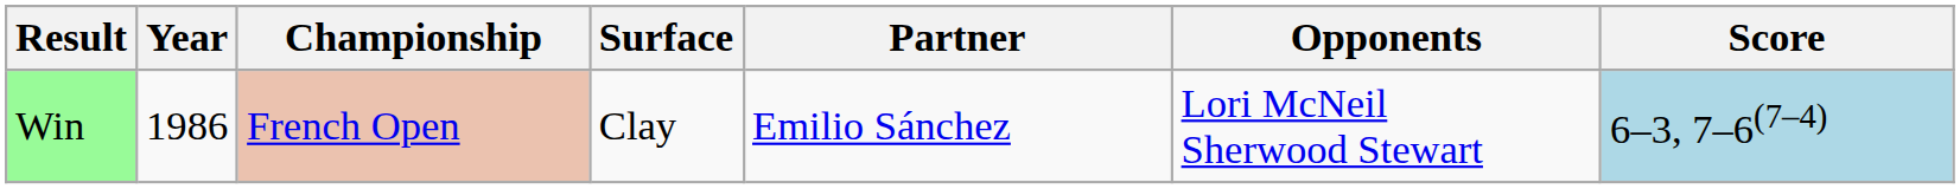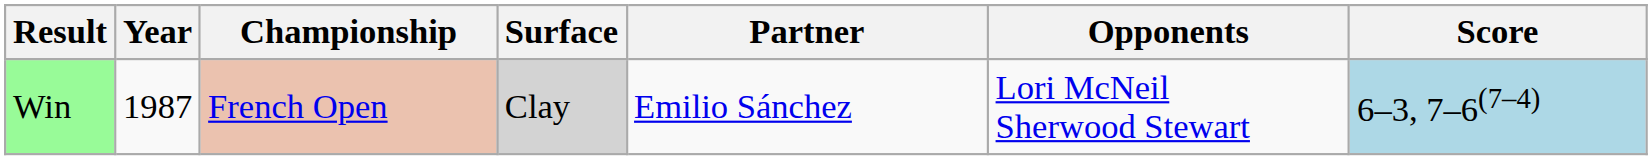 <table class="sortable wikitable">
 <tr>
 <th>Result</th>
 <th>Year</th>
 <th style="width:130px">Championship</th>
 <th>Surface</th>
 <th style="width:160px">Partner</th>
 <th style="width:160px">Opponents</th>
 <th style="width:130px" class="unsortable">Score</th>
 </tr>
 <tr>
 <td style="background:#98fb98;">Win</td>
-<td>1986</td>
+<td>1987</td>
 <td style="background:#ebc2af;"><a href='#'>French Open</a></td>
-<td>Clay</td>
+<td style="background: lightgrey;">Clay</td>
 <td> <a href='#'>Emilio Sánchez</a></td>
 <td> <a href='#'>Lori McNeil</a><br> <a href='#'>Sherwood Stewart</a></td>
 <td style="background: lightblue;">6–3, 7–6<sup>(7–4)</sup></td>
 </tr>
 </table>
